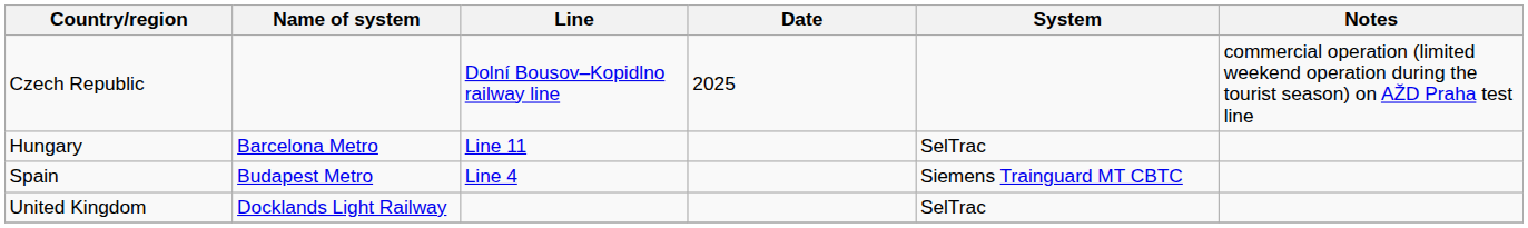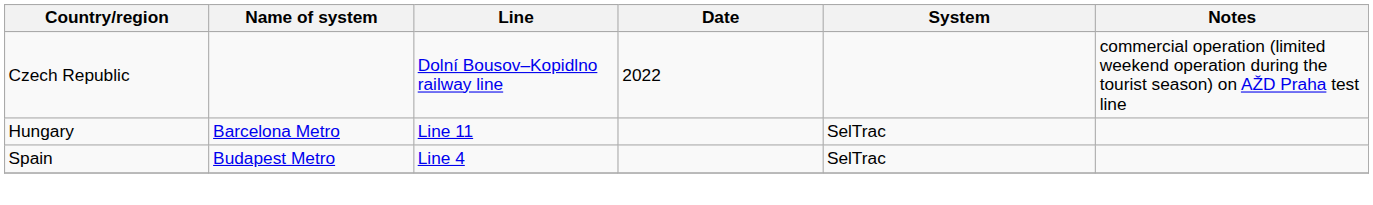 <table class="wikitable sortable" style="width:100%">
 <tr>
 <th style="width:15%">Country/region</th>
 <th style="width:15%">Name of system</th>
 <th style="width:15%">Line</th>
 <th style="width:15%">Date</th>
 <th style="width:20%">System</th>
 <th style="width:20%">Notes</th>
 </tr>
 <tr>
 <td>Czech Republic</td>
 <td></td>
 <td><a href='#'>Dolní Bousov–Kopidlno railway line</a></td>
-<td>2025</td>
+<td>2022</td>
 <td></td>
 <td>commercial operation (limited weekend operation during the tourist season) on <a href='#'>AŽD Praha</a> test line</td>
 </tr>
 <tr>
 <td>Hungary</td>
 <td><a href='#'>Barcelona Metro</a></td>
 <td><a href='#'>Line 11</a></td>
 <td></td>
 <td>SelTrac</td>
 <td></td>
 </tr>
 <tr>
 <td>Spain</td>
 <td><a href='#'>Budapest Metro</a></td>
 <td><a href='#'>Line 4</a></td>
 <td></td>
-<td>Siemens <a href='#'>Trainguard MT CBTC</a></td>
-<td></td>
-</tr>
-<tr>
-<td>United Kingdom</td>
-<td><a href='#'>Docklands Light Railway</a></td>
-<td></td>
-<td></td>
 <td>SelTrac</td>
 <td></td>
 </tr>
 <tr>
 </tr>
 </table>
